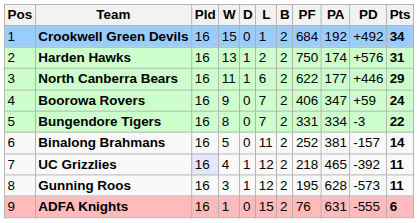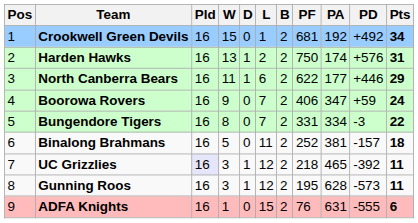 <table class="wikitable">
 <tr>
 <th>Pos</th>
 <th>Team</th>
 <th>Pld</th>
 <th>W</th>
 <th>D</th>
 <th>L</th>
 <th>B</th>
 <th>PF</th>
 <th>PA</th>
 <th>PD</th>
 <th>Pts</th>
 </tr>
 <tr>
 <td style="background:#99ccff;">1</td>
 <td style="background:#99ccff;"> <strong>Crookwell Green Devils</strong></td>
 <td style="background:#99ccff;">16</td>
 <td style="background:#99ccff;">15</td>
 <td style="background:#99ccff;">0</td>
 <td style="background:#99ccff;">1</td>
 <td style="background:#99ccff;">2</td>
-<td style="background:#99ccff;">684</td>
+<td style="background:#99ccff;">681</td>
 <td style="background:#99ccff;">192</td>
 <td style="background:#99ccff;">+492</td>
 <td style="background:#99ccff;"><strong>34</strong></td>
 </tr>
 <tr>
 <td style="background:#ccffcc;">2</td>
 <td style="background:#ccffcc;"> <strong>Harden Hawks</strong></td>
 <td style="background:#ccffcc;">16</td>
 <td style="background:#ccffcc;">13</td>
 <td style="background:#ccffcc;">1</td>
 <td style="background:#ccffcc;">2</td>
 <td style="background:#ccffcc;">2</td>
 <td style="background:#ccffcc;">750</td>
 <td style="background:#ccffcc;">174</td>
 <td style="background:#ccffcc;">+576</td>
 <td style="background:#ccffcc;"><strong>31</strong></td>
 </tr>
 <tr>
 <td style="background:#ccffcc;">3</td>
 <td style="background:#ccffcc;"> <strong>North Canberra Bears</strong></td>
 <td style="background:#ccffcc;">16</td>
 <td style="background:#ccffcc;">11</td>
 <td style="background:#ccffcc;">1</td>
 <td style="background:#ccffcc;">6</td>
 <td style="background:#ccffcc;">2</td>
 <td style="background:#ccffcc;">622</td>
 <td style="background:#ccffcc;">177</td>
 <td style="background:#ccffcc;">+446</td>
 <td style="background:#ccffcc;"><strong>29</strong></td>
 </tr>
 <tr>
 <td style="background:#ccffcc;">4</td>
 <td style="background:#ccffcc;"> <strong>Boorowa Rovers</strong></td>
 <td style="background:#ccffcc;">16</td>
 <td style="background:#ccffcc;">9</td>
 <td style="background:#ccffcc;">0</td>
 <td style="background:#ccffcc;">7</td>
 <td style="background:#ccffcc;">2</td>
 <td style="background:#ccffcc;">406</td>
 <td style="background:#ccffcc;">347</td>
 <td style="background:#ccffcc;">+59</td>
 <td style="background:#ccffcc;"><strong>24</strong></td>
 </tr>
 <tr>
 <td style="background:#ccffcc;">5</td>
 <td style="background:#ccffcc;"> <strong>Bungendore Tigers</strong></td>
 <td style="background:#ccffcc;">16</td>
 <td style="background:#ccffcc;">8</td>
 <td style="background:#ccffcc;">0</td>
 <td style="background:#ccffcc;">7</td>
 <td style="background:#ccffcc;">2</td>
 <td style="background:#ccffcc;">331</td>
 <td style="background:#ccffcc;">334</td>
 <td style="background:#ccffcc;">-3</td>
 <td style="background:#ccffcc;"><strong>22</strong></td>
 </tr>
 <tr>
 <td>6</td>
 <td> <strong>Binalong Brahmans</strong></td>
 <td>16</td>
 <td>5</td>
 <td>0</td>
 <td>11</td>
 <td>2</td>
 <td>252</td>
 <td>381</td>
 <td>-157</td>
-<td><strong>14</strong></td>
+<td><strong>18</strong></td>
 </tr>
 <tr>
 <td>7</td>
 <td> <strong>UC Grizzlies</strong></td>
 <td style="background: lavender;">16</td>
-<td>4</td>
+<td>3</td>
 <td>1</td>
 <td>12</td>
 <td>2</td>
 <td>218</td>
 <td>465</td>
 <td>-392</td>
 <td><strong>11</strong></td>
 </tr>
 <tr>
 <td>8</td>
 <td> <strong>Gunning Roos</strong></td>
 <td>16</td>
 <td>3</td>
 <td>1</td>
 <td>12</td>
 <td>2</td>
 <td>195</td>
 <td>628</td>
 <td>-573</td>
 <td><strong>11</strong></td>
 </tr>
 <tr>
 <td style="background:#ffbbbb;">9</td>
 <td style="background:#ffbbbb;"> <strong>ADFA Knights</strong></td>
 <td style="background:#ffbbbb;">16</td>
 <td style="background:#ffbbbb;">1</td>
 <td style="background:#ffbbbb;">0</td>
 <td style="background:#ffbbbb;">15</td>
 <td style="background:#ffbbbb;">2</td>
 <td style="background:#ffbbbb;">76</td>
 <td style="background:#ffbbbb;">631</td>
 <td style="background:#ffbbbb;">-555</td>
 <td style="background:#ffbbbb;"><strong>6</strong></td>
 </tr>
 </table>
